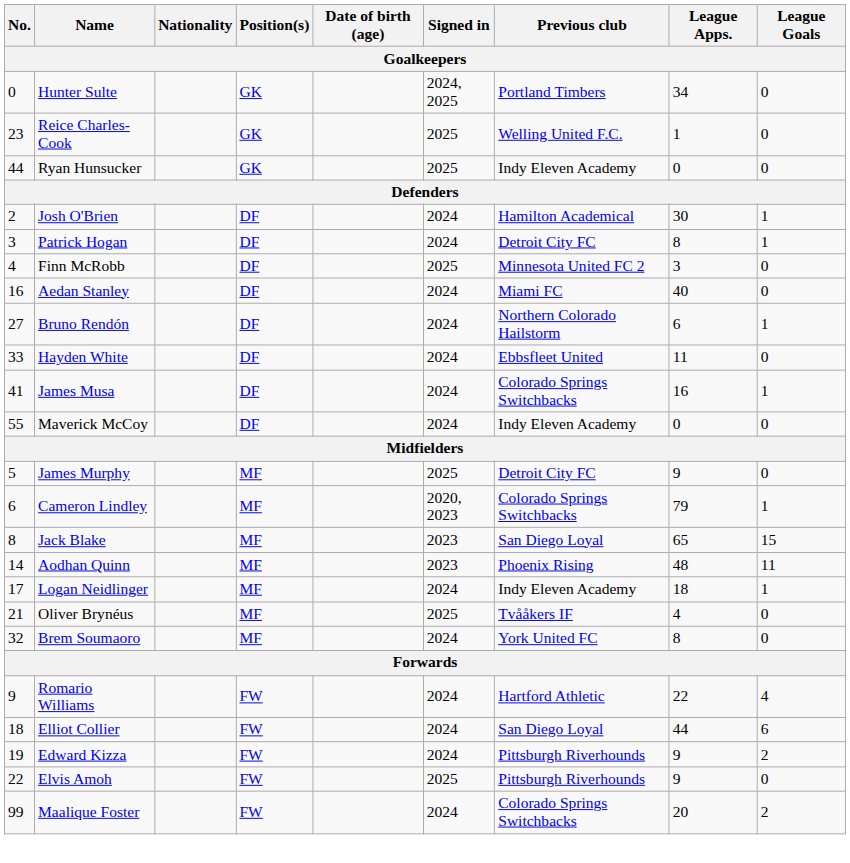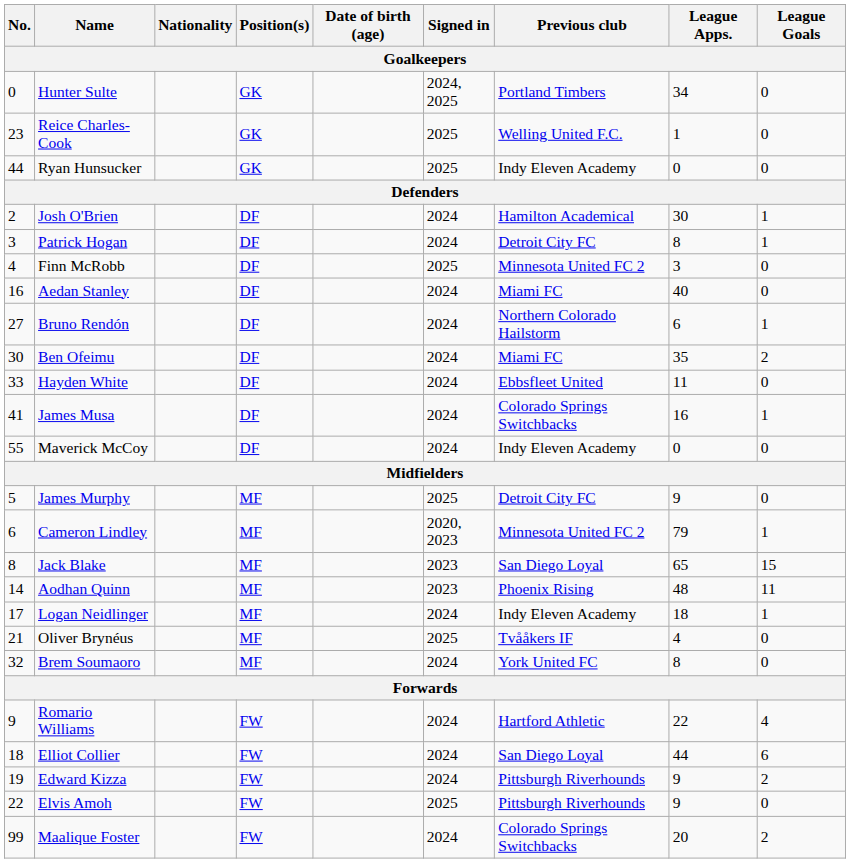 <table class="wikitable">
 <tr>
 <th>No.</th>
 <th>Name</th>
 <th>Nationality</th>
 <th>Position(s)</th>
 <th>Date of birth (age)</th>
 <th>Signed in</th>
 <th>Previous club</th>
 <th>League Apps.</th>
 <th>League Goals</th>
 </tr>
 <tr>
 <th colspan="9">Goalkeepers</th>
 </tr>
 <tr>
 <td>0</td>
 <td><a href='#'>Hunter Sulte</a></td>
 <td></td>
 <td><a href='#'>GK</a></td>
 <td></td>
 <td>2024, 2025</td>
 <td> <a href='#'>Portland Timbers</a></td>
 <td>34</td>
 <td>0</td>
 </tr>
 <tr>
 <td>23</td>
 <td><a href='#'>Reice Charles-Cook</a></td>
 <td></td>
 <td><a href='#'>GK</a></td>
 <td></td>
 <td>2025</td>
 <td> <a href='#'>Welling United F.C.</a></td>
 <td>1</td>
 <td>0</td>
 </tr>
 <tr>
 <td>44</td>
 <td>Ryan Hunsucker</td>
 <td></td>
 <td><a href='#'>GK</a></td>
 <td></td>
 <td>2025</td>
 <td> Indy Eleven Academy</td>
 <td>0</td>
 <td>0</td>
 </tr>
 <tr>
 <th colspan="9">Defenders</th>
 </tr>
 <tr>
 <td>2</td>
 <td><a href='#'>Josh O'Brien</a></td>
 <td></td>
 <td><a href='#'>DF</a></td>
 <td></td>
 <td>2024</td>
 <td> <a href='#'>Hamilton Academical</a></td>
 <td>30</td>
 <td>1</td>
 </tr>
 <tr>
 <td>3</td>
 <td><a href='#'>Patrick Hogan</a></td>
 <td></td>
 <td><a href='#'>DF</a></td>
 <td></td>
 <td>2024</td>
 <td> <a href='#'>Detroit City FC</a></td>
 <td>8</td>
 <td>1</td>
 </tr>
 <tr>
 <td>4</td>
 <td>Finn McRobb</td>
 <td></td>
 <td><a href='#'>DF</a></td>
 <td></td>
 <td>2025</td>
 <td> <a href='#'>Minnesota United FC 2</a></td>
 <td>3</td>
 <td>0</td>
 </tr>
 <tr>
 <td>16</td>
 <td><a href='#'>Aedan Stanley</a></td>
 <td></td>
 <td><a href='#'>DF</a></td>
 <td></td>
 <td>2024</td>
 <td> <a href='#'>Miami FC</a></td>
 <td>40</td>
 <td>0</td>
 </tr>
 <tr>
 <td>27</td>
 <td><a href='#'>Bruno Rendón</a></td>
 <td></td>
 <td><a href='#'>DF</a></td>
 <td></td>
 <td>2024</td>
 <td> <a href='#'>Northern Colorado Hailstorm</a></td>
 <td>6</td>
 <td>1</td>
 </tr>
 <tr>
+<td>30</td>
+<td><a href='#'>Ben Ofeimu</a></td>
+<td></td>
+<td><a href='#'>DF</a></td>
+<td></td>
+<td>2024</td>
+<td> <a href='#'>Miami FC</a></td>
+<td>35</td>
+<td>2</td>
+</tr>
+<tr>
 <td>33</td>
 <td><a href='#'>Hayden White</a></td>
 <td></td>
 <td><a href='#'>DF</a></td>
 <td></td>
 <td>2024</td>
 <td> <a href='#'>Ebbsfleet United</a></td>
 <td>11</td>
 <td>0</td>
 </tr>
 <tr>
 <td>41</td>
 <td><a href='#'>James Musa</a></td>
 <td></td>
 <td><a href='#'>DF</a></td>
 <td></td>
 <td>2024</td>
 <td> <a href='#'>Colorado Springs Switchbacks</a></td>
 <td>16</td>
 <td>1</td>
 </tr>
 <tr>
 <td>55</td>
 <td>Maverick McCoy</td>
 <td></td>
 <td><a href='#'>DF</a></td>
 <td></td>
 <td>2024</td>
 <td> Indy Eleven Academy</td>
 <td>0</td>
 <td>0</td>
 </tr>
 <tr>
 <th colspan="9">Midfielders</th>
 </tr>
 <tr>
 <td>5</td>
 <td><a href='#'>James Murphy</a></td>
 <td></td>
 <td><a href='#'>MF</a></td>
 <td></td>
 <td>2025</td>
 <td> <a href='#'>Detroit City FC</a></td>
 <td>9</td>
 <td>0</td>
 </tr>
 <tr>
 <td>6</td>
 <td><a href='#'>Cameron Lindley</a></td>
 <td></td>
 <td><a href='#'>MF</a></td>
 <td></td>
 <td>2020, 2023</td>
-<td> <a href='#'>Colorado Springs Switchbacks</a></td>
+<td> <a href='#'>Minnesota United FC 2</a></td>
 <td>79</td>
 <td>1</td>
 </tr>
 <tr>
 <td>8</td>
 <td><a href='#'>Jack Blake</a></td>
 <td></td>
 <td><a href='#'>MF</a></td>
 <td></td>
 <td>2023</td>
 <td> <a href='#'>San Diego Loyal</a></td>
 <td>65</td>
 <td>15</td>
 </tr>
 <tr>
 <td>14</td>
 <td><a href='#'>Aodhan Quinn</a></td>
 <td></td>
 <td><a href='#'>MF</a></td>
 <td></td>
 <td>2023</td>
 <td> <a href='#'>Phoenix Rising</a></td>
 <td>48</td>
 <td>11</td>
 </tr>
 <tr>
 <td>17</td>
 <td><a href='#'>Logan Neidlinger</a></td>
 <td></td>
 <td><a href='#'>MF</a></td>
 <td></td>
 <td>2024</td>
 <td> Indy Eleven Academy</td>
 <td>18</td>
 <td>1</td>
 </tr>
 <tr>
 <td>21</td>
 <td>Oliver Brynéus</td>
 <td></td>
 <td><a href='#'>MF</a></td>
 <td></td>
 <td>2025</td>
 <td> <a href='#'>Tvååkers IF</a></td>
 <td>4</td>
 <td>0</td>
 </tr>
 <tr>
 <td>32</td>
 <td><a href='#'>Brem Soumaoro</a></td>
 <td></td>
 <td><a href='#'>MF</a></td>
 <td></td>
 <td>2024</td>
 <td> <a href='#'>York United FC</a></td>
 <td>8</td>
 <td>0</td>
 </tr>
 <tr>
 <th colspan="9">Forwards</th>
 </tr>
 <tr>
 <td>9</td>
 <td><a href='#'>Romario Williams</a></td>
 <td></td>
 <td><a href='#'>FW</a></td>
 <td></td>
 <td>2024</td>
 <td> <a href='#'>Hartford Athletic</a></td>
 <td>22</td>
 <td>4</td>
 </tr>
 <tr>
 <td>18</td>
 <td><a href='#'>Elliot Collier</a></td>
 <td></td>
 <td><a href='#'>FW</a></td>
 <td></td>
 <td>2024</td>
 <td> <a href='#'>San Diego Loyal</a></td>
 <td>44</td>
 <td>6</td>
 </tr>
 <tr>
 <td>19</td>
 <td><a href='#'>Edward Kizza</a></td>
 <td></td>
 <td><a href='#'>FW</a></td>
 <td></td>
 <td>2024</td>
 <td> <a href='#'>Pittsburgh Riverhounds</a></td>
 <td>9</td>
 <td>2</td>
 </tr>
 <tr>
 <td>22</td>
 <td><a href='#'>Elvis Amoh</a></td>
 <td></td>
 <td><a href='#'>FW</a></td>
 <td></td>
 <td>2025</td>
 <td> <a href='#'>Pittsburgh Riverhounds</a></td>
 <td>9</td>
 <td>0</td>
 </tr>
 <tr>
 <td>99</td>
 <td><a href='#'>Maalique Foster</a></td>
 <td></td>
 <td><a href='#'>FW</a></td>
 <td></td>
 <td>2024</td>
 <td> <a href='#'>Colorado Springs Switchbacks</a></td>
 <td>20</td>
 <td>2</td>
 </tr>
 </table>
